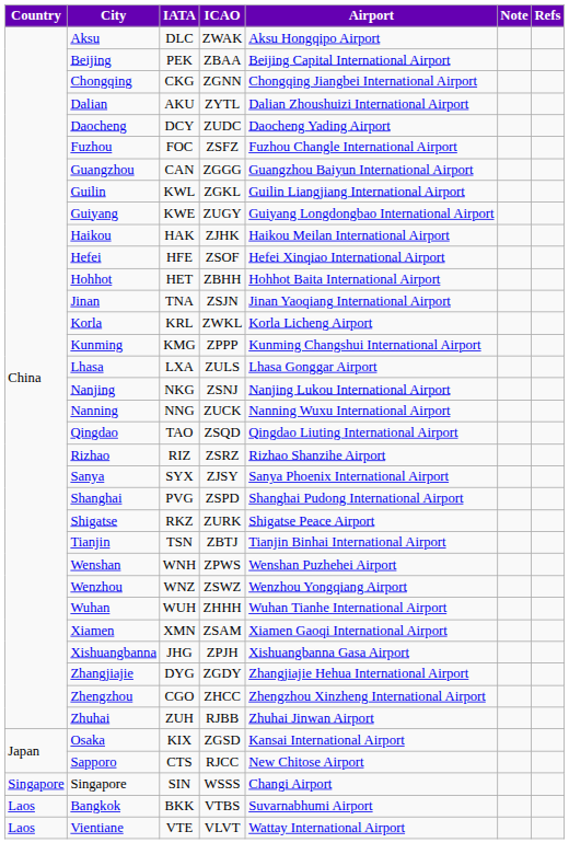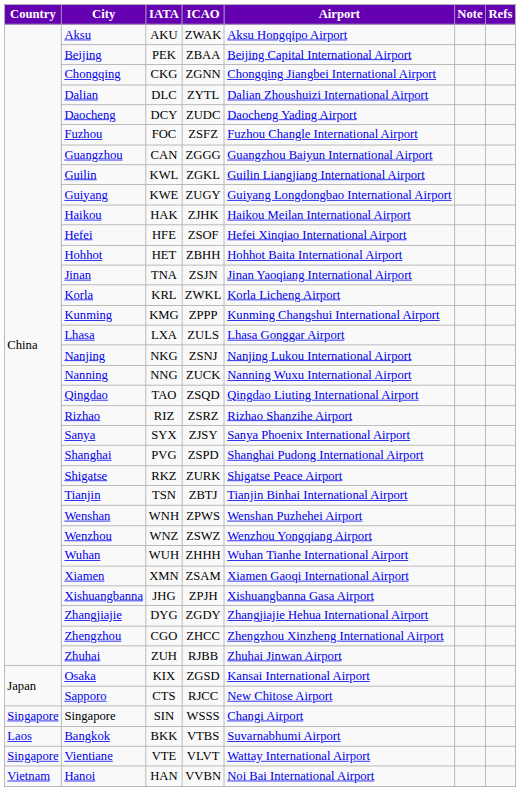 <table class="sortable wikitable">
 <tr>
 <th style="background:#6500B2;color: white">Country</th>
 <th style="background:#6500B2;color: white">City</th>
 <th style="background:#6500B2;color: white;">IATA</th>
 <th style="background:#6500B2;color: white;">ICAO</th>
 <th style="background:#6500B2;color: white">Airport</th>
 <th style="background:#6500B2;color: white">Note</th>
 <th style="background:#6500B2;color: white">Refs</th>
 </tr>
 <tr>
 <td rowspan=32>China</td>
 <td><a href='#'>Aksu</a></td>
-<td align=center>DLC</td>
+<td align=center>AKU</td>
 <td align=center>ZWAK</td>
 <td><a href='#'>Aksu Hongqipo Airport</a></td>
 <td align=center></td>
 <td></td>
 </tr>
 <tr>
 <td><a href='#'>Beijing</a></td>
 <td align=center>PEK</td>
 <td align=center>ZBAA</td>
 <td><a href='#'>Beijing Capital International Airport</a></td>
 <td align=center></td>
 <td></td>
 </tr>
 <tr>
 <td><a href='#'>Chongqing</a></td>
 <td align=center>CKG</td>
 <td align=center>ZGNN</td>
 <td><a href='#'>Chongqing Jiangbei International Airport</a></td>
 <td></td>
 <td></td>
 </tr>
 <tr>
 <td><a href='#'>Dalian</a></td>
-<td align=center>AKU</td>
+<td align=center>DLC</td>
 <td align=center>ZYTL</td>
 <td><a href='#'>Dalian Zhoushuizi International Airport</a></td>
 <td align=center></td>
 <td></td>
 </tr>
 <tr>
 <td><a href='#'>Daocheng</a></td>
 <td align=center>DCY</td>
 <td align=center>ZUDC</td>
 <td><a href='#'>Daocheng Yading Airport</a></td>
 <td align=center></td>
 <td></td>
 </tr>
 <tr>
 <td><a href='#'>Fuzhou</a></td>
 <td align=center>FOC</td>
 <td align=center>ZSFZ</td>
 <td><a href='#'>Fuzhou Changle International Airport</a></td>
 <td align=center></td>
 <td></td>
 </tr>
 <tr>
 <td><a href='#'>Guangzhou</a></td>
 <td align=center>CAN</td>
 <td align=center>ZGGG</td>
 <td><a href='#'>Guangzhou Baiyun International Airport</a></td>
 <td align=center></td>
 <td></td>
 </tr>
 <tr>
 <td><a href='#'>Guilin</a></td>
 <td align=center>KWL</td>
 <td align=center>ZGKL</td>
 <td><a href='#'>Guilin Liangjiang International Airport</a></td>
 <td align=center></td>
 <td></td>
 </tr>
 <tr>
 <td><a href='#'>Guiyang</a></td>
 <td align=center>KWE</td>
 <td align=center>ZUGY</td>
 <td><a href='#'>Guiyang Longdongbao International Airport</a></td>
 <td align=center></td>
 <td></td>
 </tr>
 <tr>
 <td><a href='#'>Haikou</a></td>
 <td align=center>HAK</td>
 <td align=center>ZJHK</td>
 <td><a href='#'>Haikou Meilan International Airport</a></td>
 <td align=center></td>
 <td></td>
 </tr>
 <tr>
 <td><a href='#'>Hefei</a></td>
 <td align=center>HFE</td>
 <td align=center>ZSOF</td>
 <td><a href='#'>Hefei Xinqiao International Airport</a></td>
 <td align=center></td>
 <td></td>
 </tr>
 <tr>
 <td><a href='#'>Hohhot</a></td>
 <td align=center>HET</td>
 <td align=center>ZBHH</td>
 <td><a href='#'>Hohhot Baita International Airport</a></td>
 <td align=center></td>
 <td></td>
 </tr>
 <tr>
 <td><a href='#'>Jinan</a></td>
 <td align=center>TNA</td>
 <td align=center>ZSJN</td>
 <td><a href='#'>Jinan Yaoqiang International Airport</a></td>
 <td align=center></td>
 <td></td>
 </tr>
 <tr>
 <td><a href='#'>Korla</a></td>
 <td align=center>KRL</td>
 <td align=center>ZWKL</td>
 <td><a href='#'>Korla Licheng Airport</a></td>
 <td align=center></td>
 <td></td>
 </tr>
 <tr>
 <td><a href='#'>Kunming</a></td>
 <td align=center>KMG</td>
 <td align=center>ZPPP</td>
 <td><a href='#'>Kunming Changshui International Airport</a></td>
 <td align=center></td>
 <td></td>
 </tr>
 <tr>
 <td><a href='#'>Lhasa</a></td>
 <td align=center>LXA</td>
 <td align=center>ZULS</td>
 <td><a href='#'>Lhasa Gonggar Airport</a></td>
 <td align=center></td>
 <td></td>
 </tr>
 <tr>
 <td><a href='#'>Nanjing</a></td>
 <td align=center>NKG</td>
 <td align=center>ZSNJ</td>
 <td><a href='#'>Nanjing Lukou International Airport</a></td>
 <td align=center></td>
 <td></td>
 </tr>
 <tr>
 <td><a href='#'>Nanning</a></td>
 <td align=center>NNG</td>
 <td align=center>ZUCK</td>
 <td><a href='#'>Nanning Wuxu International Airport</a></td>
 <td align=center></td>
 <td></td>
 </tr>
 <tr>
 <td><a href='#'>Qingdao</a></td>
 <td align=center>TAO</td>
 <td align=center>ZSQD</td>
 <td><a href='#'>Qingdao Liuting International Airport</a></td>
 <td align=center></td>
 <td></td>
 </tr>
 <tr>
 <td><a href='#'>Rizhao</a></td>
 <td align=center>RIZ</td>
 <td align=center>ZSRZ</td>
 <td><a href='#'>Rizhao Shanzihe Airport</a></td>
 <td align=center></td>
 <td></td>
 </tr>
 <tr>
 <td><a href='#'>Sanya</a></td>
 <td align=center>SYX</td>
 <td align=center>ZJSY</td>
 <td><a href='#'>Sanya Phoenix International Airport</a></td>
 <td align=center></td>
 <td></td>
 </tr>
 <tr>
 <td><a href='#'>Shanghai</a></td>
 <td align=center>PVG</td>
 <td align=center>ZSPD</td>
 <td><a href='#'>Shanghai Pudong International Airport</a></td>
 <td align=center></td>
 <td></td>
 </tr>
 <tr>
 <td><a href='#'>Shigatse</a></td>
 <td align=center>RKZ</td>
 <td align=center>ZURK</td>
 <td><a href='#'>Shigatse Peace Airport</a></td>
 <td align=center></td>
 <td></td>
 </tr>
 <tr>
 <td><a href='#'>Tianjin</a></td>
 <td align=center>TSN</td>
 <td align=center>ZBTJ</td>
 <td><a href='#'>Tianjin Binhai International Airport</a></td>
 <td align=center></td>
 <td></td>
 </tr>
 <tr>
 <td><a href='#'>Wenshan</a></td>
 <td align=center>WNH</td>
 <td align=center>ZPWS</td>
 <td><a href='#'>Wenshan Puzhehei Airport</a></td>
 <td align=center></td>
 <td></td>
 </tr>
 <tr>
 <td><a href='#'>Wenzhou</a></td>
 <td align=center>WNZ</td>
 <td align=center>ZSWZ</td>
 <td><a href='#'>Wenzhou Yongqiang Airport</a></td>
 <td align=center></td>
 <td></td>
 </tr>
 <tr>
 <td><a href='#'>Wuhan</a></td>
 <td align=center>WUH</td>
 <td align=center>ZHHH</td>
 <td><a href='#'>Wuhan Tianhe International Airport</a></td>
 <td align=center></td>
 <td></td>
 </tr>
 <tr>
 <td><a href='#'>Xiamen</a></td>
 <td align=center>XMN</td>
 <td align=center>ZSAM</td>
 <td><a href='#'>Xiamen Gaoqi International Airport</a></td>
 <td align=center></td>
 <td></td>
 </tr>
 <tr>
 <td><a href='#'>Xishuangbanna</a></td>
 <td align=center>JHG</td>
 <td align=center>ZPJH</td>
 <td><a href='#'>Xishuangbanna Gasa Airport</a></td>
 <td align=center></td>
 <td></td>
 </tr>
 <tr>
 <td><a href='#'>Zhangjiajie</a></td>
 <td align=center>DYG</td>
 <td align=center>ZGDY</td>
 <td><a href='#'>Zhangjiajie Hehua International Airport</a></td>
 <td align=center></td>
 <td></td>
 </tr>
 <tr>
 <td><a href='#'>Zhengzhou</a></td>
 <td align=center>CGO</td>
 <td align=center>ZHCC</td>
 <td><a href='#'>Zhengzhou Xinzheng International Airport</a></td>
 <td align=center></td>
 <td></td>
 </tr>
 <tr>
 <td><a href='#'>Zhuhai</a></td>
 <td align=center>ZUH</td>
 <td align=center>RJBB</td>
 <td><a href='#'>Zhuhai Jinwan Airport</a></td>
 <td align=center></td>
 <td></td>
 </tr>
 <tr>
 <td rowspan=2>Japan</td>
 <td><a href='#'>Osaka</a></td>
 <td align=center>KIX</td>
 <td align=center>ZGSD</td>
 <td><a href='#'>Kansai International Airport</a></td>
 <td></td>
 <td></td>
 </tr>
 <tr>
 <td><a href='#'>Sapporo</a></td>
 <td align=center>CTS</td>
 <td align=center>RJCC</td>
 <td><a href='#'>New Chitose Airport</a></td>
 <td></td>
 <td></td>
 </tr>
 <tr>
 <td><a href='#'>Singapore</a></td>
 <td>Singapore</td>
 <td align=center>SIN</td>
 <td align=center>WSSS</td>
 <td><a href='#'>Changi Airport</a></td>
 <td align=center></td>
 <td></td>
 </tr>
 <tr>
 <td><a href='#'>Laos</a></td>
 <td><a href='#'>Bangkok</a></td>
 <td align=center>BKK</td>
 <td align=center>VTBS</td>
 <td><a href='#'>Suvarnabhumi Airport</a></td>
 <td></td>
 <td></td>
 </tr>
 <tr>
-<td><a href='#'>Laos</a></td>
+<td><a href='#'>Singapore</a></td>
 <td><a href='#'>Vientiane</a></td>
 <td align=center>VTE</td>
 <td align=center>VLVT</td>
 <td><a href='#'>Wattay International Airport</a></td>
 <td></td>
 <td></td>
 </tr>
+<tr>
+<td><a href='#'>Vietnam</a></td>
+<td><a href='#'>Hanoi</a></td>
+<td align=center>HAN</td>
+<td align=center>VVBN</td>
+<td><a href='#'>Noi Bai International Airport</a></td>
+<td></td>
+<td></td>
+</tr>
 </table>
